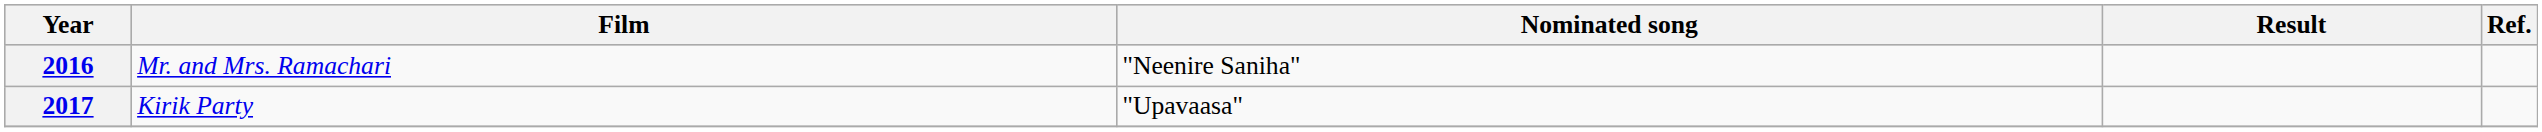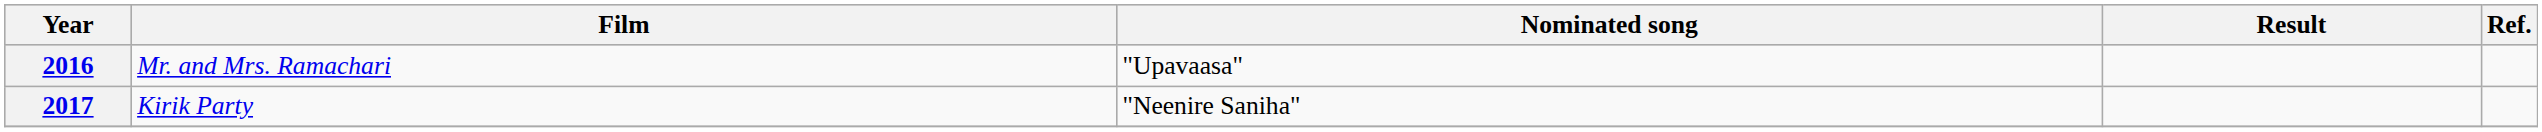 <table class="wikitable plainrowheaders" width="100%" textcolor:#000;">
 <tr>
 <th scope="col" width=5%><strong>Year</strong></th>
 <th scope="col" width=39%><strong>Film</strong></th>
 <th scope="col" width=39%><strong>Nominated song</strong></th>
 <th scope="col" width=15%><strong>Result</strong></th>
 <th scope="col" width=2%><strong>Ref.</strong></th>
 </tr>
 <tr>
 <th scope="row"><a href='#'>2016</a></th>
 <td><em><a href='#'>Mr. and Mrs. Ramachari</a></em></td>
-<td>"Neenire Saniha"</td>
+<td>"Upavaasa"</td>
 <td></td>
 <td></td>
 </tr>
 <tr>
 <th scope="row"><a href='#'>2017</a></th>
 <td><em><a href='#'>Kirik Party</a></em></td>
-<td>"Upavaasa"</td>
+<td>"Neenire Saniha"</td>
 <td></td>
 <td></td>
 </tr>
 <tr>
 </tr>
 </table>
